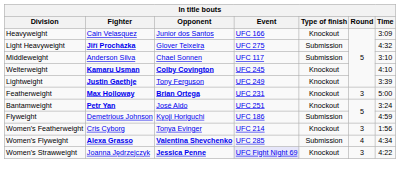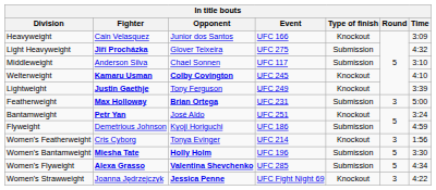 <table class=wikitable style="font-size:75%;">
 <tr>
 <th colspan=7>In title bouts</th>
 </tr>
 <tr>
 <th>Division</th>
 <th>Fighter</th>
 <th>Opponent</th>
 <th>Event</th>
 <th>Type of finish</th>
 <th>Round</th>
 <th>Time</th>
 </tr>
 <tr>
 <td>Heavyweight</td>
 <td> <a href='#'>Cain Velasquez</a></td>
 <td><a href='#'>Junior dos Santos</a></td>
 <td><a href='#'>UFC 166</a></td>
 <td align=center>Knockout</td>
 <td rowspan=5 align=center>5</td>
 <td align=center>3:09</td>
 </tr>
 <tr>
 <td>Light Heavyweight</td>
 <td> <strong><a href='#'>Jiří Procházka</a></strong></td>
 <td><a href='#'>Glover Teixeira</a></td>
 <td><a href='#'>UFC 275</a></td>
 <td align=center>Submission</td>
 <td align=center>4:32</td>
 </tr>
 <tr>
 <td>Middleweight</td>
 <td> <a href='#'>Anderson Silva</a></td>
 <td><a href='#'>Chael Sonnen</a></td>
 <td><a href='#'>UFC 117</a></td>
 <td align=center>Submission</td>
 <td align=center>3:10</td>
 </tr>
 <tr>
 <td>Welterweight</td>
 <td> <strong><a href='#'>Kamaru Usman</a></strong></td>
 <td><strong><a href='#'>Colby Covington</a></strong></td>
 <td><a href='#'>UFC 245</a></td>
 <td align=center>Knockout</td>
 <td align=center>4:10</td>
 </tr>
 <tr>
 <td>Lightweight</td>
 <td> <strong><a href='#'>Justin Gaethje</a></strong></td>
 <td><a href='#'>Tony Ferguson</a></td>
 <td><a href='#'>UFC 249</a></td>
 <td align=center>Knockout</td>
 <td align=center>3:39</td>
 </tr>
 <tr>
 <td>Featherweight</td>
 <td> <strong><a href='#'>Max Holloway</a></strong></td>
 <td><strong><a href='#'>Brian Ortega</a></strong></td>
 <td><a href='#'>UFC 231</a></td>
-<td align=center>Knockout</td>
+<td align=center>Submission</td>
 <td align=center>3</td>
 <td align=center>5:00</td>
 </tr>
 <tr>
 <td>Bantamweight</td>
 <td> <strong><a href='#'>Petr Yan</a></strong></td>
 <td><a href='#'>José Aldo</a></td>
 <td><a href='#'>UFC 251</a></td>
 <td align=center>Knockout</td>
 <td rowspan=2 align=center>5</td>
 <td align=center>3:24</td>
 </tr>
 <tr>
 <td>Flyweight</td>
 <td> <a href='#'>Demetrious Johnson</a></td>
 <td><a href='#'>Kyoji Horiguchi</a></td>
 <td><a href='#'>UFC 186</a></td>
 <td align=center>Submission</td>
 <td align=center>4:59</td>
 </tr>
 <tr>
 <td>Women's Featherweight</td>
 <td> <a href='#'>Cris Cyborg</a></td>
 <td><a href='#'>Tonya Evinger</a></td>
 <td><a href='#'>UFC 214</a></td>
 <td align=center>Knockout</td>
 <td align=center>3</td>
 <td align=center>1:56</td>
 </tr>
 <tr>
+<td>Women's Bantamweight</td>
+<td> <strong><a href='#'>Miesha Tate</a></strong></td>
+<td><strong><a href='#'>Holly Holm</a></strong></td>
+<td><a href='#'>UFC 196</a></td>
+<td align=center>Submission</td>
+<td align=center>5</td>
+<td align=center>3:30</td>
+</tr>
+<tr>
 <td>Women's Flyweight</td>
 <td><strong> <a href='#'>Alexa Grasso</a></strong></td>
 <td><strong><a href='#'>Valentina Shevchenko</a></strong></td>
 <td><a href='#'>UFC 285</a></td>
 <td align=center>Submission</td>
-<td align=center>4</td>
+<td align=center>5</td>
 <td align=center>4:34</td>
 </tr>
 <tr>
 <td>Women's Strawweight</td>
 <td> <a href='#'>Joanna Jędrzejczyk</a></td>
 <td><strong><a href='#'>Jessica Penne</a></strong></td>
-<td style="background: lavender;"><a href='#'>UFC Fight Night 69</a></td>
+<td><a href='#'>UFC Fight Night 69</a></td>
 <td align=center>Knockout</td>
 <td align=center>3</td>
 <td align=center>4:22</td>
 </tr>
 </table>
